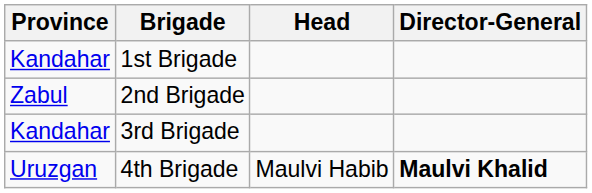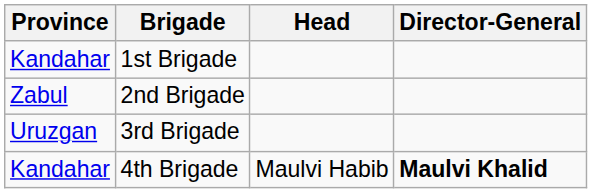 <table class="wikitable">
 <tr>
 <th>Province</th>
 <th>Brigade</th>
 <th>Head</th>
 <th>Director-General</th>
 </tr>
 <tr>
 <td><a href='#'>Kandahar</a></td>
 <td>1st Brigade</td>
 <td></td>
 <td></td>
 </tr>
 <tr>
 <td><a href='#'>Zabul</a></td>
 <td>2nd Brigade</td>
 <td></td>
 <td></td>
 </tr>
 <tr>
-<td><a href='#'>Kandahar</a></td>
+<td><a href='#'>Uruzgan</a></td>
 <td>3rd Brigade</td>
 <td></td>
 <td></td>
 </tr>
 <tr>
-<td><a href='#'>Uruzgan</a></td>
+<td><a href='#'>Kandahar</a></td>
 <td>4th Brigade</td>
 <td>Maulvi Habib</td>
 <td><strong>Maulvi Khalid</strong></td>
 </tr>
 </table>
